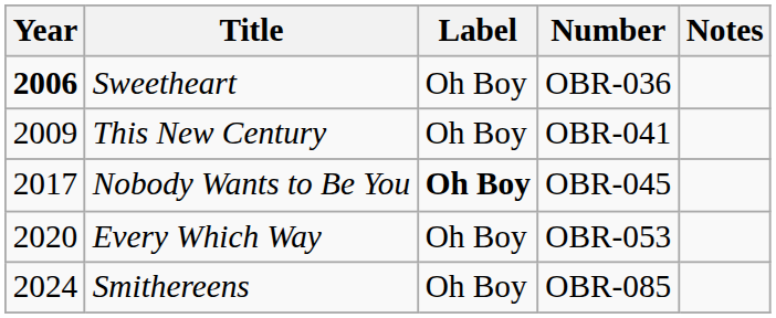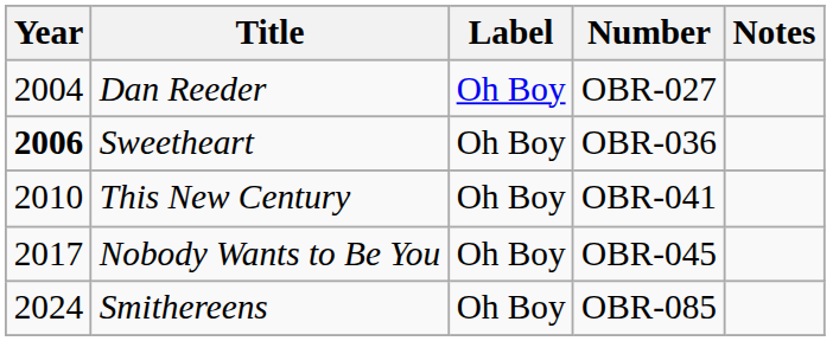 <table class="wikitable">
 <tr>
 <th>Year</th>
 <th>Title</th>
 <th>Label</th>
 <th>Number</th>
 <th>Notes</th>
 </tr>
 <tr>
+<td>2004</td>
+<td><em>Dan Reeder</em></td>
+<td><a href='#'>Oh Boy</a></td>
+<td>OBR-027</td>
+<td></td>
+</tr>
+<tr>
 <td><strong>2006</strong></td>
 <td><em>Sweetheart</em></td>
 <td>Oh Boy</td>
 <td>OBR-036</td>
 <td></td>
 </tr>
 <tr>
-<td>2009</td>
+<td>2010</td>
 <td><em>This New Century</em></td>
 <td>Oh Boy</td>
 <td>OBR-041</td>
 <td></td>
 </tr>
 <tr>
 <td>2017</td>
 <td><em>Nobody Wants to Be You</em></td>
-<td><strong>Oh Boy</strong></td>
+<td>Oh Boy</td>
 <td>OBR-045</td>
-<td></td>
-</tr>
-<tr>
-<td>2020</td>
-<td><em>Every Which Way</em></td>
-<td>Oh Boy</td>
-<td OBR-053>OBR-053</td>
 <td></td>
 </tr>
 <tr>
 <td>2024</td>
 <td><em>Smithereens</em></td>
 <td>Oh Boy</td>
 <td>OBR-085</td>
 <td></td>
 </tr>
 </table>
